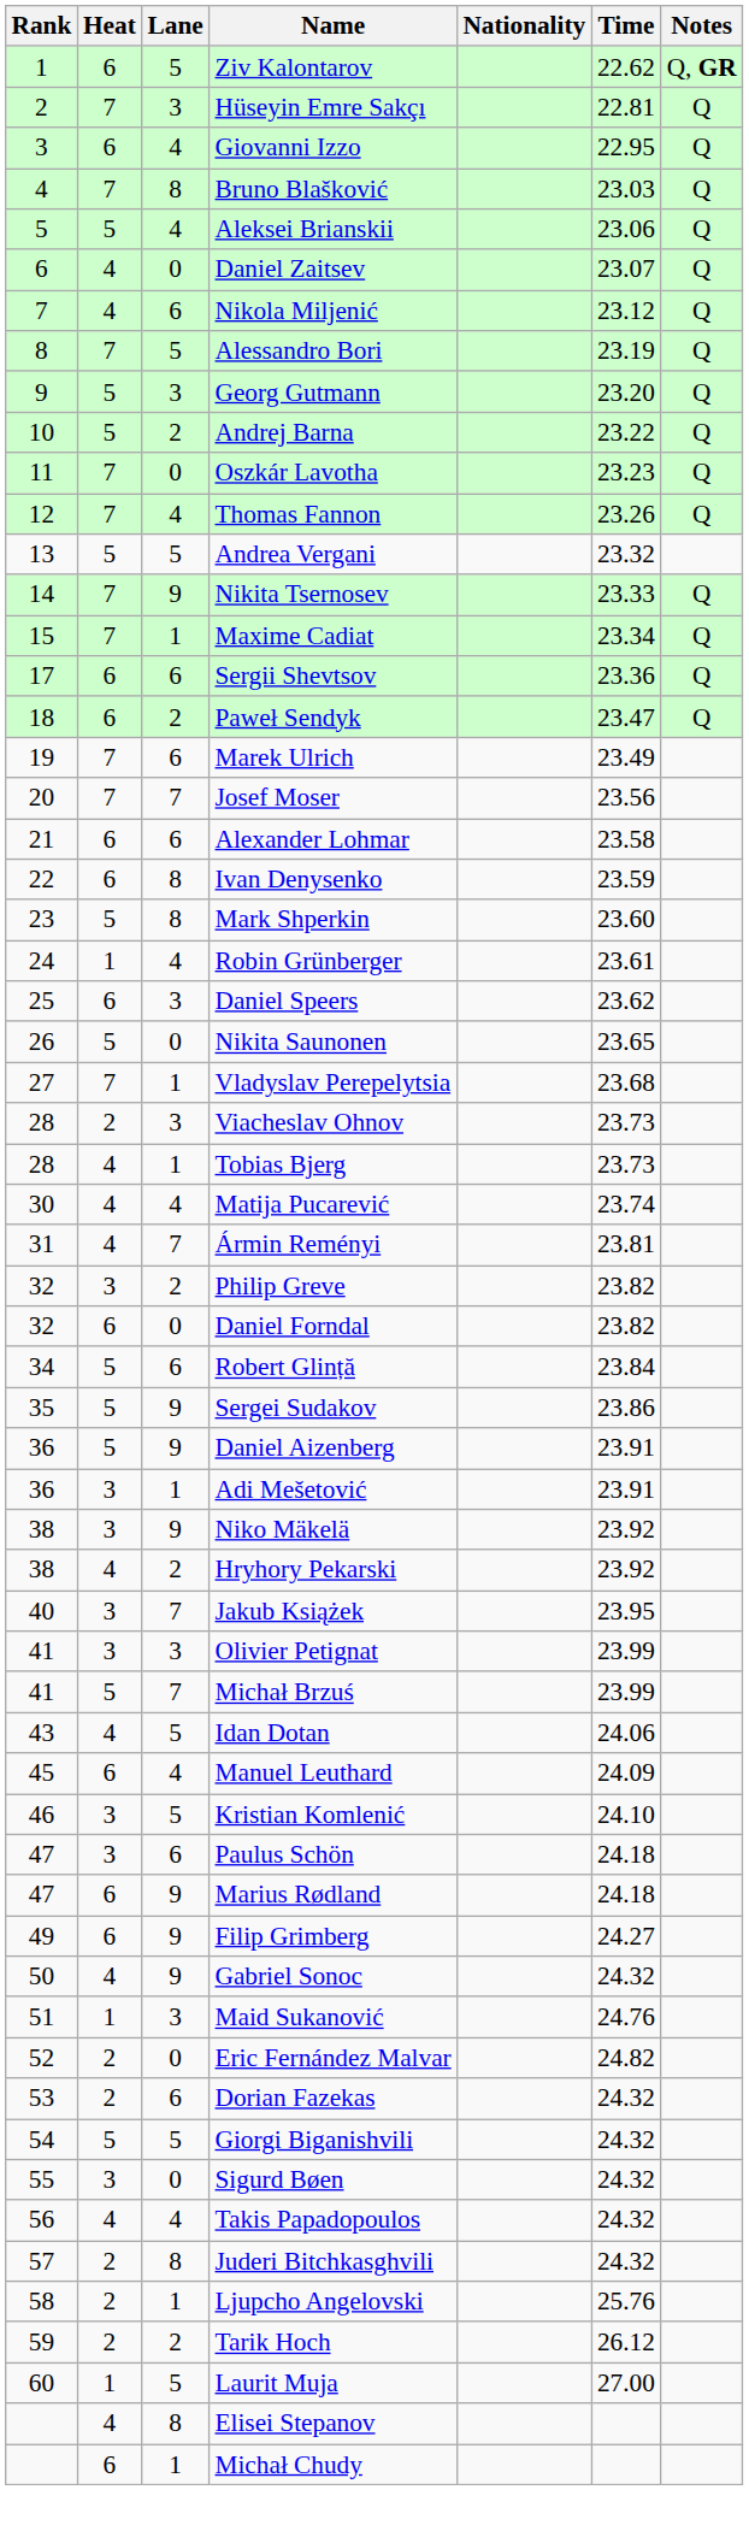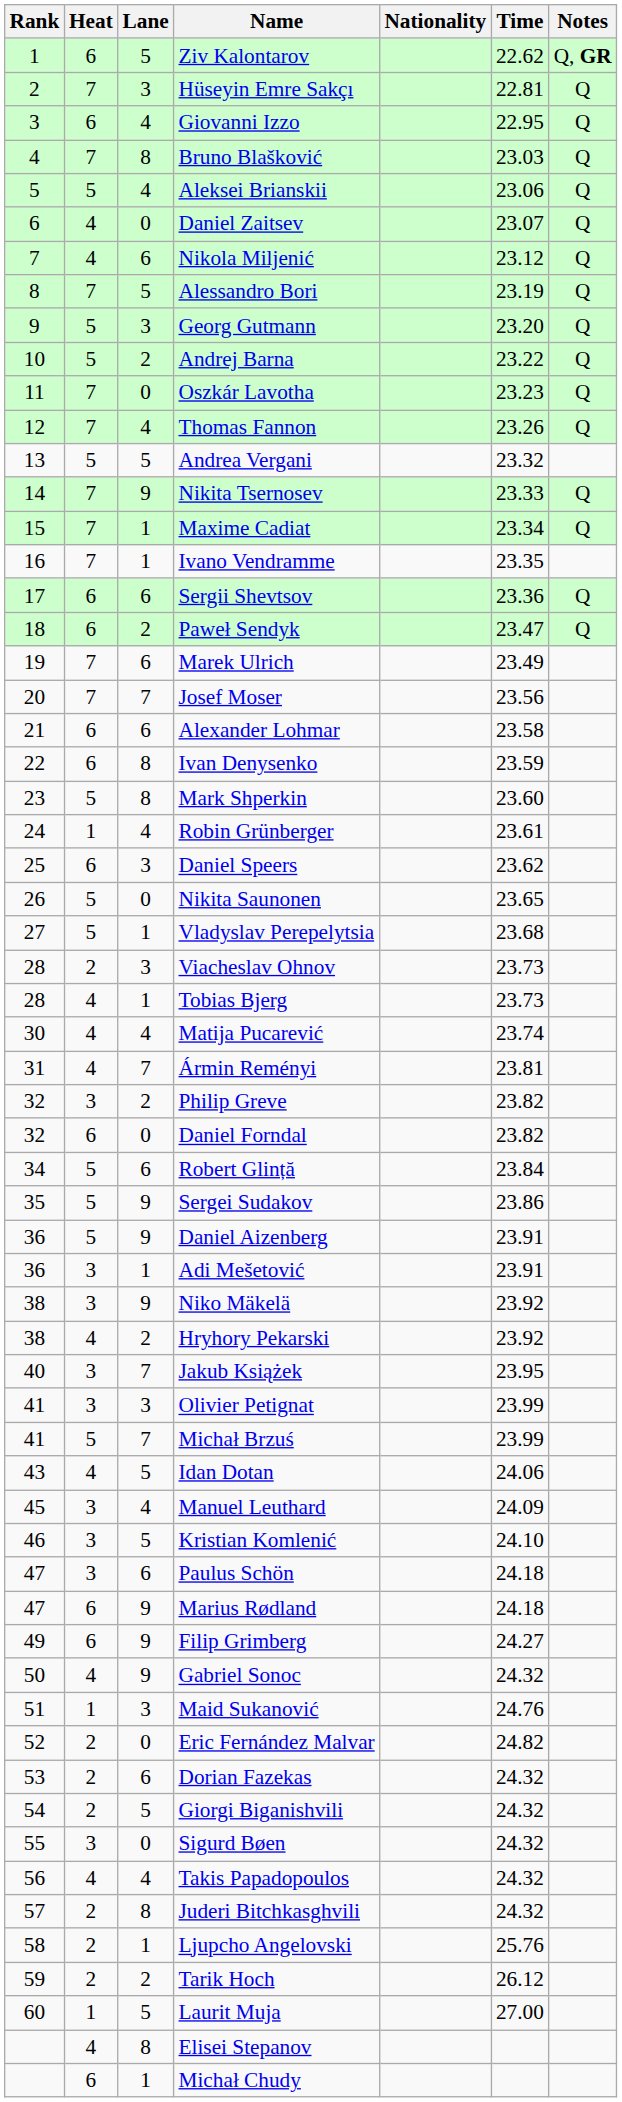 <table class='wikitable sortable' style='text-align:center'>
 <tr>
 <th>Rank</th>
 <th>Heat</th>
 <th>Lane</th>
 <th>Name</th>
 <th>Nationality</th>
 <th>Time</th>
 <th>Notes</th>
 </tr>
 <tr bgcolor=ccffcc>
 <td>1</td>
 <td>6</td>
 <td>5</td>
 <td align=left><a href='#'>Ziv Kalontarov</a></td>
 <td align=left></td>
 <td>22.62</td>
 <td>Q, <strong>GR</strong></td>
 </tr>
 <tr bgcolor=ccffcc>
 <td>2</td>
 <td>7</td>
 <td>3</td>
 <td align=left><a href='#'>Hüseyin Emre Sakçı</a></td>
 <td align=left></td>
 <td>22.81</td>
 <td>Q</td>
 </tr>
 <tr bgcolor=ccffcc>
 <td>3</td>
 <td>6</td>
 <td>4</td>
 <td align=left><a href='#'>Giovanni Izzo</a></td>
 <td align=left></td>
 <td>22.95</td>
 <td>Q</td>
 </tr>
 <tr bgcolor=ccffcc>
 <td>4</td>
 <td>7</td>
 <td>8</td>
 <td align=left><a href='#'>Bruno Blašković</a></td>
 <td align=left></td>
 <td>23.03</td>
 <td>Q</td>
 </tr>
 <tr bgcolor=ccffcc>
 <td>5</td>
 <td>5</td>
 <td>4</td>
 <td align=left><a href='#'>Aleksei Brianskii</a></td>
 <td align=left></td>
 <td>23.06</td>
 <td>Q</td>
 </tr>
 <tr bgcolor=ccffcc>
 <td>6</td>
 <td>4</td>
 <td>0</td>
 <td align=left><a href='#'>Daniel Zaitsev</a></td>
 <td align=left></td>
 <td>23.07</td>
 <td>Q</td>
 </tr>
 <tr bgcolor=ccffcc>
 <td>7</td>
 <td>4</td>
 <td>6</td>
 <td align=left><a href='#'>Nikola Miljenić</a></td>
 <td align=left></td>
 <td>23.12</td>
 <td>Q</td>
 </tr>
 <tr bgcolor=ccffcc>
 <td>8</td>
 <td>7</td>
 <td>5</td>
 <td align=left><a href='#'>Alessandro Bori</a></td>
 <td align=left></td>
 <td>23.19</td>
 <td>Q</td>
 </tr>
 <tr bgcolor=ccffcc>
 <td>9</td>
 <td>5</td>
 <td>3</td>
 <td align=left><a href='#'>Georg Gutmann</a></td>
 <td align=left></td>
 <td>23.20</td>
 <td>Q</td>
 </tr>
 <tr bgcolor=ccffcc>
 <td>10</td>
 <td>5</td>
 <td>2</td>
 <td align=left><a href='#'>Andrej Barna</a></td>
 <td align=left></td>
 <td>23.22</td>
 <td>Q</td>
 </tr>
 <tr bgcolor=ccffcc>
 <td>11</td>
 <td>7</td>
 <td>0</td>
 <td align=left><a href='#'>Oszkár Lavotha</a></td>
 <td align=left></td>
 <td>23.23</td>
 <td>Q</td>
 </tr>
 <tr bgcolor=ccffcc>
 <td>12</td>
 <td>7</td>
 <td>4</td>
 <td align=left><a href='#'>Thomas Fannon</a></td>
 <td align=left></td>
 <td>23.26</td>
 <td>Q</td>
 </tr>
 <tr>
 <td>13</td>
 <td>5</td>
 <td>5</td>
 <td align=left><a href='#'>Andrea Vergani</a></td>
 <td align=left></td>
 <td>23.32</td>
 <td></td>
 </tr>
 <tr bgcolor=ccffcc>
 <td>14</td>
 <td>7</td>
 <td>9</td>
 <td align=left><a href='#'>Nikita Tsernosev</a></td>
 <td align=left></td>
 <td>23.33</td>
 <td>Q</td>
 </tr>
 <tr bgcolor=ccffcc>
 <td>15</td>
 <td>7</td>
 <td>1</td>
 <td align=left><a href='#'>Maxime Cadiat</a></td>
 <td align=left></td>
 <td>23.34</td>
 <td>Q</td>
 </tr>
+<tr>
+<td>16</td>
+<td>7</td>
+<td>1</td>
+<td align=left><a href='#'>Ivano Vendramme</a></td>
+<td align=left></td>
+<td>23.35</td>
+<td></td>
+</tr>
 <tr bgcolor=ccffcc>
 <td>17</td>
 <td>6</td>
 <td>6</td>
 <td align=left><a href='#'>Sergii Shevtsov</a></td>
 <td align=left></td>
 <td>23.36</td>
 <td>Q</td>
 </tr>
 <tr bgcolor=ccffcc>
 <td>18</td>
 <td>6</td>
 <td>2</td>
 <td align=left><a href='#'>Paweł Sendyk</a></td>
 <td align=left></td>
 <td>23.47</td>
 <td>Q</td>
 </tr>
 <tr>
 <td>19</td>
 <td>7</td>
 <td>6</td>
 <td align=left><a href='#'>Marek Ulrich</a></td>
 <td align=left></td>
 <td>23.49</td>
 <td></td>
 </tr>
 <tr>
 <td>20</td>
 <td>7</td>
 <td>7</td>
 <td align=left><a href='#'>Josef Moser</a></td>
 <td align=left></td>
 <td>23.56</td>
 <td></td>
 </tr>
 <tr>
 <td>21</td>
 <td>6</td>
 <td>6</td>
 <td align=left><a href='#'>Alexander Lohmar</a></td>
 <td align=left></td>
 <td>23.58</td>
 <td></td>
 </tr>
 <tr>
 <td>22</td>
 <td>6</td>
 <td>8</td>
 <td align=left><a href='#'>Ivan Denysenko</a></td>
 <td align=left></td>
 <td>23.59</td>
 <td></td>
 </tr>
 <tr>
 <td>23</td>
 <td>5</td>
 <td>8</td>
 <td align=left><a href='#'>Mark Shperkin</a></td>
 <td align=left></td>
 <td>23.60</td>
 <td></td>
 </tr>
 <tr>
 <td>24</td>
 <td>1</td>
 <td>4</td>
 <td align=left><a href='#'>Robin Grünberger</a></td>
 <td align=left></td>
 <td>23.61</td>
 <td></td>
 </tr>
 <tr>
 <td>25</td>
 <td>6</td>
 <td>3</td>
 <td align=left><a href='#'>Daniel Speers</a></td>
 <td align=left></td>
 <td>23.62</td>
 <td></td>
 </tr>
 <tr>
 <td>26</td>
 <td>5</td>
 <td>0</td>
 <td align=left><a href='#'>Nikita Saunonen</a></td>
 <td align=left></td>
 <td>23.65</td>
 <td></td>
 </tr>
 <tr>
 <td>27</td>
-<td>7</td>
+<td>5</td>
 <td>1</td>
 <td align=left><a href='#'>Vladyslav Perepelytsia</a></td>
 <td align=left></td>
 <td>23.68</td>
 <td></td>
 </tr>
 <tr>
 <td>28</td>
 <td>2</td>
 <td>3</td>
 <td align=left><a href='#'>Viacheslav Ohnov</a></td>
 <td align=left></td>
 <td>23.73</td>
 <td></td>
 </tr>
 <tr>
 <td>28</td>
 <td>4</td>
 <td>1</td>
 <td align=left><a href='#'>Tobias Bjerg</a></td>
 <td align=left></td>
 <td>23.73</td>
 <td></td>
 </tr>
 <tr>
 <td>30</td>
 <td>4</td>
 <td>4</td>
 <td align=left><a href='#'>Matija Pucarević</a></td>
 <td align=left></td>
 <td>23.74</td>
 <td></td>
 </tr>
 <tr>
 <td>31</td>
 <td>4</td>
 <td>7</td>
 <td align=left><a href='#'>Ármin Reményi</a></td>
 <td align=left></td>
 <td>23.81</td>
 <td></td>
 </tr>
 <tr>
 <td>32</td>
 <td>3</td>
 <td>2</td>
 <td align=left><a href='#'>Philip Greve</a></td>
 <td align=left></td>
 <td>23.82</td>
 <td></td>
 </tr>
 <tr>
 <td>32</td>
 <td>6</td>
 <td>0</td>
 <td align=left><a href='#'>Daniel Forndal</a></td>
 <td align=left></td>
 <td>23.82</td>
 <td></td>
 </tr>
 <tr>
 <td>34</td>
 <td>5</td>
 <td>6</td>
 <td align=left><a href='#'>Robert Glință</a></td>
 <td align=left></td>
 <td>23.84</td>
 <td></td>
 </tr>
 <tr>
 <td>35</td>
 <td>5</td>
 <td>9</td>
 <td align=left><a href='#'>Sergei Sudakov</a></td>
 <td align=left></td>
 <td>23.86</td>
 <td></td>
 </tr>
 <tr>
 <td>36</td>
 <td>5</td>
 <td>9</td>
 <td align=left><a href='#'>Daniel Aizenberg</a></td>
 <td align=left></td>
 <td>23.91</td>
 <td></td>
 </tr>
 <tr>
 <td>36</td>
 <td>3</td>
 <td>1</td>
 <td align=left><a href='#'>Adi Mešetović</a></td>
 <td align=left></td>
 <td>23.91</td>
 <td></td>
 </tr>
 <tr>
 <td>38</td>
 <td>3</td>
 <td>9</td>
 <td align=left><a href='#'>Niko Mäkelä</a></td>
 <td align=left></td>
 <td>23.92</td>
 <td></td>
 </tr>
 <tr>
 <td>38</td>
 <td>4</td>
 <td>2</td>
 <td align=left><a href='#'>Hryhory Pekarski</a></td>
 <td align=left></td>
 <td>23.92</td>
 <td></td>
 </tr>
 <tr>
 <td>40</td>
 <td>3</td>
 <td>7</td>
 <td align=left><a href='#'>Jakub Książek</a></td>
 <td align=left></td>
 <td>23.95</td>
 <td></td>
 </tr>
 <tr>
 <td>41</td>
 <td>3</td>
 <td>3</td>
 <td align=left><a href='#'>Olivier Petignat</a></td>
 <td align=left></td>
 <td>23.99</td>
 <td></td>
 </tr>
 <tr>
 <td>41</td>
 <td>5</td>
 <td>7</td>
 <td align=left><a href='#'>Michał Brzuś</a></td>
 <td align=left></td>
 <td>23.99</td>
 <td></td>
 </tr>
 <tr>
 <td>43</td>
 <td>4</td>
 <td>5</td>
 <td align=left><a href='#'>Idan Dotan</a></td>
 <td align=left></td>
 <td>24.06</td>
 <td></td>
 </tr>
 <tr>
 <td>45</td>
-<td>6</td>
+<td>3</td>
 <td>4</td>
 <td align=left><a href='#'>Manuel Leuthard</a></td>
 <td align=left></td>
 <td>24.09</td>
 <td></td>
 </tr>
 <tr>
 <td>46</td>
 <td>3</td>
 <td>5</td>
 <td align=left><a href='#'>Kristian Komlenić</a></td>
 <td align=left></td>
 <td>24.10</td>
 <td></td>
 </tr>
 <tr>
 <td>47</td>
 <td>3</td>
 <td>6</td>
 <td align=left><a href='#'>Paulus Schön</a></td>
 <td align=left></td>
 <td>24.18</td>
 <td></td>
 </tr>
 <tr>
 <td>47</td>
 <td>6</td>
 <td>9</td>
 <td align=left><a href='#'>Marius Rødland</a></td>
 <td align=left></td>
 <td>24.18</td>
 <td></td>
 </tr>
 <tr>
 <td>49</td>
 <td>6</td>
 <td>9</td>
 <td align=left><a href='#'>Filip Grimberg</a></td>
 <td align=left></td>
 <td>24.27</td>
 <td></td>
 </tr>
 <tr>
 <td>50</td>
 <td>4</td>
 <td>9</td>
 <td align=left><a href='#'>Gabriel Sonoc</a></td>
 <td align=left></td>
 <td>24.32</td>
 <td></td>
 </tr>
 <tr>
 <td>51</td>
 <td>1</td>
 <td>3</td>
 <td align=left><a href='#'>Maid Sukanović</a></td>
 <td align=left></td>
 <td>24.76</td>
 <td></td>
 </tr>
 <tr>
 <td>52</td>
 <td>2</td>
 <td>0</td>
 <td align=left><a href='#'>Eric Fernández Malvar</a></td>
 <td align=left></td>
 <td>24.82</td>
 <td></td>
 </tr>
 <tr>
 <td>53</td>
 <td>2</td>
 <td>6</td>
 <td align=left><a href='#'>Dorian Fazekas</a></td>
 <td align=left></td>
 <td>24.32</td>
 <td></td>
 </tr>
 <tr>
 <td>54</td>
-<td>5</td>
+<td>2</td>
 <td>5</td>
 <td align=left><a href='#'>Giorgi Biganishvili</a></td>
 <td align=left></td>
 <td>24.32</td>
 <td></td>
 </tr>
 <tr>
 <td>55</td>
 <td>3</td>
 <td>0</td>
 <td align=left><a href='#'>Sigurd Bøen</a></td>
 <td align=left></td>
 <td>24.32</td>
 <td></td>
 </tr>
 <tr>
 <td>56</td>
 <td>4</td>
 <td>4</td>
 <td align=left><a href='#'>Takis Papadopoulos</a></td>
 <td align=left></td>
 <td>24.32</td>
 <td></td>
 </tr>
 <tr>
 <td>57</td>
 <td>2</td>
 <td>8</td>
 <td align=left><a href='#'>Juderi Bitchkasghvili</a></td>
 <td align=left></td>
 <td>24.32</td>
 <td></td>
 </tr>
 <tr>
 <td>58</td>
 <td>2</td>
 <td>1</td>
 <td align=left><a href='#'>Ljupcho Angelovski</a></td>
 <td align=left></td>
 <td>25.76</td>
 <td></td>
 </tr>
 <tr>
 <td>59</td>
 <td>2</td>
 <td>2</td>
 <td align=left><a href='#'>Tarik Hoch</a></td>
 <td align=left></td>
 <td>26.12</td>
 <td></td>
 </tr>
 <tr>
 <td>60</td>
 <td>1</td>
 <td>5</td>
 <td align=left><a href='#'>Laurit Muja</a></td>
 <td align=left></td>
 <td>27.00</td>
 <td></td>
 </tr>
 <tr>
 <td></td>
 <td>4</td>
 <td>8</td>
 <td align=left><a href='#'>Elisei Stepanov</a></td>
 <td align=left></td>
 <td></td>
 <td></td>
 </tr>
 <tr>
 <td></td>
 <td>6</td>
 <td>1</td>
 <td align=left><a href='#'>Michał Chudy</a></td>
 <td align=left></td>
 <td></td>
 <td></td>
 </tr>
 </table>
